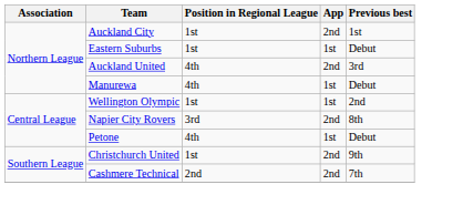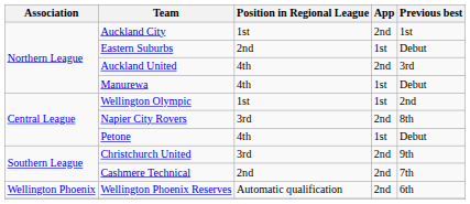 <table class="wikitable">
 <tr>
 <th>Association</th>
 <th>Team</th>
 <th>Position in Regional League</th>
 <th>App </th>
 <th>Previous best </th>
 </tr>
 <tr>
 <td rowspan=4><a href='#'>Northern League</a> </td>
 <td><a href='#'>Auckland City</a></td>
 <td>1st</td>
 <td>2nd </td>
 <td>1st </td>
 </tr>
 <tr>
 <td><a href='#'>Eastern Suburbs</a></td>
-<td>1st</td>
+<td>2nd</td>
 <td>1st</td>
 <td>Debut</td>
 </tr>
 <tr>
 <td><a href='#'>Auckland United</a></td>
 <td>4th</td>
 <td>2nd </td>
 <td>3rd </td>
 </tr>
 <tr>
 <td><a href='#'>Manurewa</a></td>
 <td>4th</td>
 <td>1st</td>
 <td>Debut</td>
 </tr>
 <tr>
 <td rowspan=3><a href='#'>Central League</a> </td>
 <td><a href='#'>Wellington Olympic</a></td>
 <td>1st</td>
 <td>1st</td>
 <td>2nd </td>
 </tr>
 <tr>
 <td><a href='#'>Napier City Rovers</a></td>
 <td>3rd</td>
 <td>2nd </td>
 <td>8th </td>
 </tr>
 <tr>
 <td><a href='#'>Petone</a></td>
 <td>4th</td>
 <td>1st</td>
 <td>Debut</td>
 </tr>
 <tr>
 <td rowspan=2><a href='#'>Southern League</a> </td>
 <td><a href='#'>Christchurch United</a></td>
-<td>1st</td>
+<td>3rd</td>
 <td>2nd </td>
 <td>9th </td>
 </tr>
 <tr>
 <td><a href='#'>Cashmere Technical</a></td>
 <td>2nd</td>
 <td>2nd </td>
 <td>7th </td>
 </tr>
 <tr>
+<td><a href='#'>Wellington Phoenix</a> </td>
+<td><a href='#'>Wellington Phoenix Reserves</a></td>
+<td>Automatic qualification</td>
+<td>2nd </td>
+<td>6th </td>
+</tr>
+<tr>
 </tr>
 </table>
